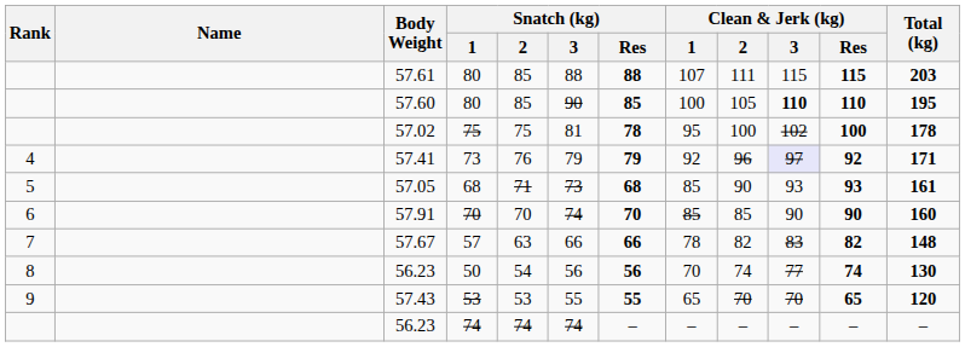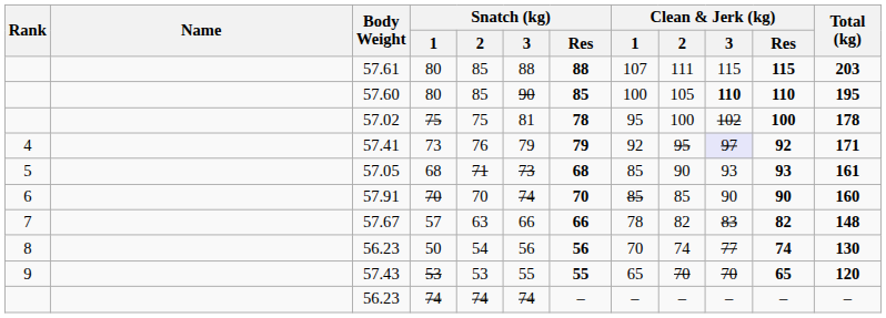 <table class = "wikitable" style="text-align:center;">
 <tr>
 <th rowspan=2>Rank</th>
 <th rowspan=2 width=305>Name</th>
 <th rowspan=2 width=50>Body Weight</th>
 <th colspan=4>Snatch (kg)</th>
 <th colspan=4>Clean & Jerk (kg)</th>
 <th rowspan=2 width=60>Total (kg)</th>
 </tr>
 <tr>
 <th width=40>1</th>
 <th width=40>2</th>
 <th width=40>3</th>
 <th width=55>Res</th>
 <th width=40>1</th>
 <th width=40>2</th>
 <th width=40>3</th>
 <th width=55>Res</th>
 </tr>
 <tr>
 <td></td>
 <td align=left></td>
 <td>57.61</td>
 <td>80</td>
 <td>85</td>
 <td>88</td>
 <td><strong>88</strong></td>
 <td>107</td>
 <td>111</td>
 <td>115</td>
 <td><strong>115</strong></td>
 <td><strong>203</strong></td>
 </tr>
 <tr>
 <td></td>
 <td align=left></td>
 <td>57.60</td>
 <td>80</td>
 <td>85</td>
 <td><s>90</s></td>
 <td><strong>85</strong></td>
 <td>100</td>
 <td>105</td>
 <td><strong>110</strong></td>
 <td><strong>110</strong></td>
 <td><strong>195</strong></td>
 </tr>
 <tr>
 <td></td>
 <td align=left></td>
 <td>57.02</td>
 <td><s>75</s></td>
 <td>75</td>
 <td>81</td>
 <td><strong>78</strong></td>
 <td>95</td>
 <td>100</td>
 <td><s>102</s></td>
 <td><strong>100</strong></td>
 <td><strong>178</strong></td>
 </tr>
 <tr>
 <td>4</td>
 <td align=left></td>
 <td>57.41</td>
 <td>73</td>
 <td>76</td>
 <td>79</td>
 <td><strong>79</strong></td>
 <td>92</td>
-<td><s>96</s></td>
+<td><s>95</s></td>
 <td style="background: lavender;"><s>97</s></td>
 <td><strong>92</strong></td>
 <td><strong>171</strong></td>
 </tr>
 <tr>
 <td>5</td>
 <td align=left></td>
 <td>57.05</td>
 <td>68</td>
 <td><s>71</s></td>
 <td><s>73</s></td>
 <td><strong>68</strong></td>
 <td>85</td>
 <td>90</td>
 <td>93</td>
 <td><strong>93</strong></td>
 <td><strong>161</strong></td>
 </tr>
 <tr>
 <td>6</td>
 <td align=left></td>
 <td>57.91</td>
 <td><s>70</s></td>
 <td>70</td>
 <td><s>74</s></td>
 <td><strong>70</strong></td>
 <td><s>85</s></td>
 <td>85</td>
 <td>90</td>
 <td><strong>90</strong></td>
 <td><strong>160</strong></td>
 </tr>
 <tr>
 <td>7</td>
 <td align=left></td>
 <td>57.67</td>
 <td>57</td>
 <td>63</td>
 <td>66</td>
 <td><strong>66</strong></td>
 <td>78</td>
 <td>82</td>
 <td><s>83</s></td>
 <td><strong>82</strong></td>
 <td><strong>148</strong></td>
 </tr>
 <tr>
 <td>8</td>
 <td align=left></td>
 <td>56.23</td>
 <td>50</td>
 <td>54</td>
 <td>56</td>
 <td><strong>56</strong></td>
 <td>70</td>
 <td>74</td>
 <td><s>77</s></td>
 <td><strong>74</strong></td>
 <td><strong>130</strong></td>
 </tr>
 <tr>
 <td>9</td>
 <td align=left></td>
 <td>57.43</td>
 <td><s>53</s></td>
 <td>53</td>
 <td>55</td>
 <td><strong>55</strong></td>
 <td>65</td>
 <td><s>70</s></td>
 <td><s>70</s></td>
 <td><strong>65</strong></td>
 <td><strong>120</strong></td>
 </tr>
 <tr>
 <td></td>
 <td align=left></td>
 <td>56.23</td>
 <td><s>74</s></td>
 <td><s>74</s></td>
 <td><s>74</s></td>
 <td>–</td>
 <td>–</td>
 <td>–</td>
 <td>–</td>
 <td>–</td>
 <td>–</td>
 </tr>
 </table>
